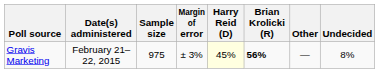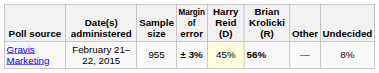 <table class="wikitable">
 <tr valign= bottom>
 <th style="width:185px;">Poll source</th>
 <th style="width:150px;">Date(s)<br>administered</th>
 <th class=small>Sample<br>size</th>
 <th class=small><small>Margin of</small><br>error</th>
 <th style="width:100px;">Harry<br>Reid (D)</th>
 <th style="width:100px;">Brian<br>Krolicki (R)</th>
 <th>Other</th>
 <th>Undecided</th>
 </tr>
 <tr>
 <td><a href='#'>Gravis Marketing</a></td>
 <td align=center>February 21–22, 2015</td>
-<td align=center>975</td>
-<td align=center>± 3%</td>
+<td align=center>955</td>
+<td align=center><strong>± 3%</strong></td>
 <td align=center style="background: lightyellow;">45%</td>
 <td><strong>56%</strong></td>
 <td align=center>—</td>
 <td align=center>8%</td>
 </tr>
 </table>
